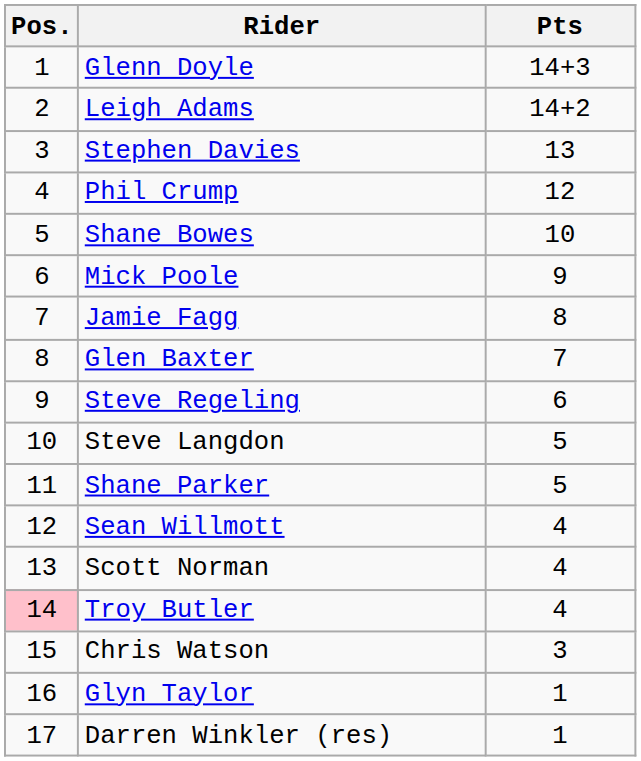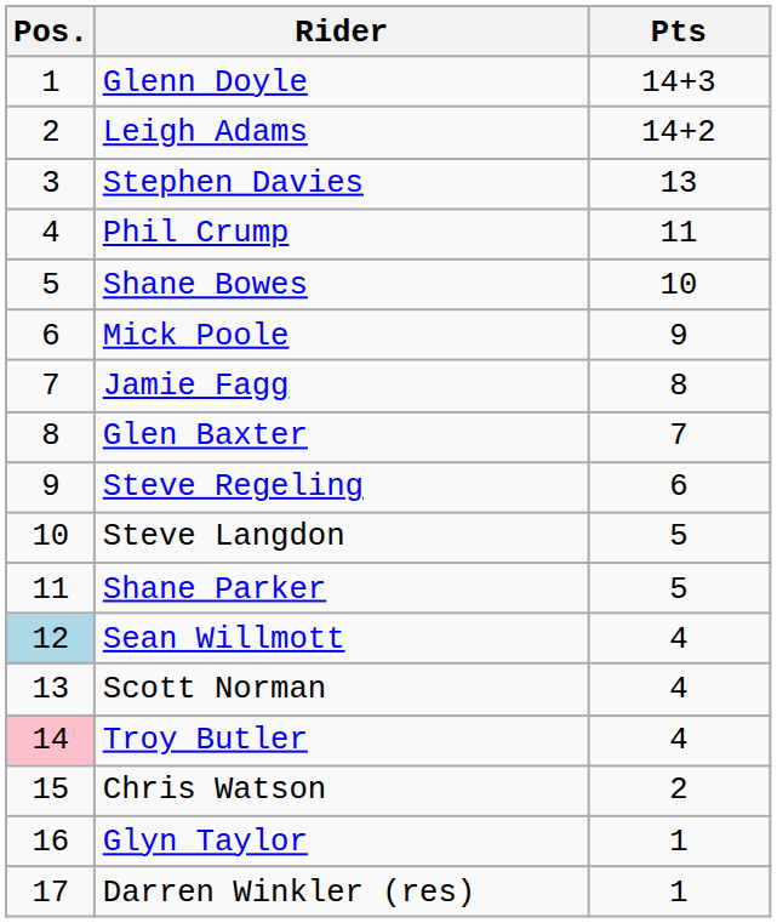 <table class=wikitable>
 <tr>
 <th width=25px>Pos.</th>
 <th width=200px>Rider</th>
 <th width=70px>Pts</th>
 </tr>
 <tr align=center >
 <td>1</td>
 <td align=left><a href='#'>Glenn Doyle</a></td>
 <td>14+3</td>
 </tr>
 <tr align=center >
 <td>2</td>
 <td align=left><a href='#'>Leigh Adams</a></td>
 <td>14+2</td>
 </tr>
 <tr align=center >
 <td>3</td>
 <td align=left><a href='#'>Stephen Davies</a></td>
 <td>13</td>
 </tr>
 <tr align=center>
 <td>4</td>
 <td align=left><a href='#'>Phil Crump</a></td>
-<td>12</td>
+<td>11</td>
 </tr>
 <tr align=center>
 <td>5</td>
 <td align=left><a href='#'>Shane Bowes</a></td>
 <td>10</td>
 </tr>
 <tr align=center>
 <td>6</td>
 <td align=left><a href='#'>Mick Poole</a></td>
 <td>9</td>
 </tr>
 <tr align=center>
 <td>7</td>
 <td align=left><a href='#'>Jamie Fagg</a></td>
 <td>8</td>
 </tr>
 <tr align=center>
 <td>8</td>
 <td align=left><a href='#'>Glen Baxter</a></td>
 <td>7</td>
 </tr>
 <tr align=center>
 <td>9</td>
 <td align=left><a href='#'>Steve Regeling</a></td>
 <td>6</td>
 </tr>
 <tr align=center>
 <td>10</td>
 <td align=left>Steve Langdon</td>
 <td>5</td>
 </tr>
 <tr align=center>
 <td>11</td>
 <td align=left><a href='#'>Shane Parker</a></td>
 <td>5</td>
 </tr>
 <tr align=center>
-<td>12</td>
+<td style="background: lightblue;">12</td>
 <td align=left><a href='#'>Sean Willmott</a></td>
 <td>4</td>
 </tr>
 <tr align=center>
 <td>13</td>
 <td align=left>Scott Norman</td>
 <td>4</td>
 </tr>
 <tr align=center>
 <td style="background: pink;">14</td>
 <td align=left><a href='#'>Troy Butler</a></td>
 <td>4</td>
 </tr>
 <tr align=center>
 <td>15</td>
 <td align=left>Chris Watson</td>
-<td>3</td>
+<td>2</td>
 </tr>
 <tr align=center>
 <td>16</td>
 <td align=left><a href='#'>Glyn Taylor</a></td>
 <td>1</td>
 </tr>
 <tr align=center>
 <td>17</td>
 <td align=left>Darren Winkler (res)</td>
 <td>1</td>
 </tr>
 </table>
